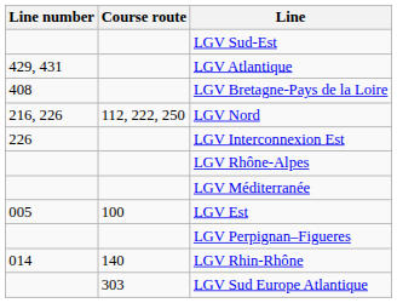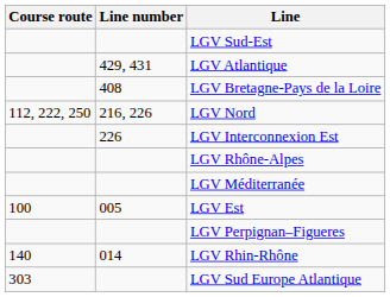 <table class="wikitable">
 <tr>
+<th>Course route</th>
 <th>Line number</th>
-<th>Course route</th>
 <th>Line</th>
 </tr>
 <tr>
 <td></td>
 <td></td>
 <td><a href='#'>LGV Sud-Est</a></td>
 </tr>
 <tr>
+<td></td>
 <td>429, 431</td>
-<td></td>
 <td><a href='#'>LGV Atlantique</a></td>
 </tr>
 <tr>
+<td></td>
 <td>408</td>
-<td></td>
 <td><a href='#'>LGV Bretagne-Pays de la Loire</a></td>
 </tr>
 <tr>
+<td>112, 222, 250</td>
 <td>216, 226</td>
-<td>112, 222, 250</td>
 <td><a href='#'>LGV Nord</a></td>
 </tr>
 <tr>
+<td></td>
 <td>226</td>
-<td></td>
 <td><a href='#'>LGV Interconnexion Est</a></td>
 </tr>
 <tr>
 <td></td>
 <td></td>
 <td><a href='#'>LGV Rhône-Alpes</a></td>
 </tr>
 <tr>
 <td></td>
 <td></td>
 <td><a href='#'>LGV Méditerranée</a></td>
 </tr>
 <tr>
+<td>100</td>
 <td>005</td>
-<td>100</td>
 <td><a href='#'>LGV Est</a></td>
 </tr>
 <tr>
 <td></td>
 <td></td>
 <td><a href='#'>LGV Perpignan–Figueres</a></td>
 </tr>
 <tr>
+<td>140</td>
 <td>014</td>
-<td>140</td>
 <td><a href='#'>LGV Rhin-Rhône</a></td>
 </tr>
 <tr>
+<td>303</td>
 <td></td>
-<td>303</td>
 <td><a href='#'>LGV Sud Europe Atlantique</a></td>
 </tr>
 </table>
